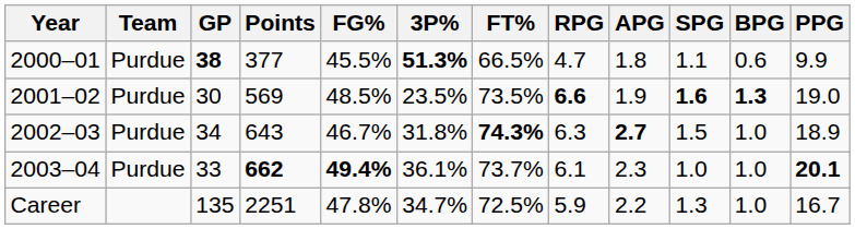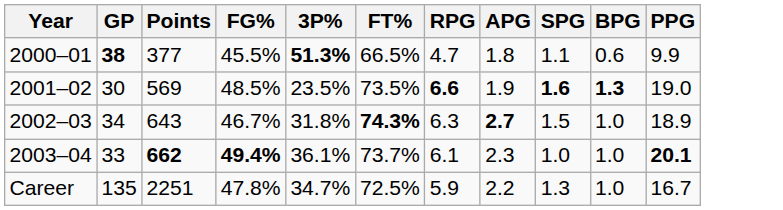 <table class="wikitable">
 <tr>
 <th>Year</th>
-<th>Team</th>
 <th>GP</th>
 <th>Points</th>
 <th>FG%</th>
 <th>3P%</th>
 <th>FT%</th>
 <th>RPG</th>
 <th>APG</th>
 <th>SPG</th>
 <th>BPG</th>
 <th>PPG</th>
 </tr>
 <tr>
 <td>2000–01</td>
-<td>Purdue</td>
 <td><strong>38</strong></td>
 <td>377</td>
 <td>45.5%</td>
 <td><strong>51.3%</strong></td>
 <td>66.5%</td>
 <td>4.7</td>
 <td>1.8</td>
 <td>1.1</td>
 <td>0.6</td>
 <td>9.9</td>
 </tr>
 <tr>
 <td>2001–02</td>
-<td>Purdue</td>
 <td>30</td>
 <td>569</td>
 <td>48.5%</td>
 <td>23.5%</td>
 <td>73.5%</td>
 <td><strong>6.6</strong></td>
 <td>1.9</td>
 <td><strong>1.6</strong></td>
 <td><strong>1.3</strong></td>
 <td>19.0</td>
 </tr>
 <tr>
 <td>2002–03</td>
-<td>Purdue</td>
 <td>34</td>
 <td>643</td>
 <td>46.7%</td>
 <td>31.8%</td>
 <td><strong>74.3%</strong></td>
 <td>6.3</td>
 <td><strong>2.7</strong></td>
 <td>1.5</td>
 <td>1.0</td>
 <td>18.9</td>
 </tr>
 <tr>
 <td>2003–04</td>
-<td>Purdue</td>
 <td>33</td>
 <td><strong>662</strong></td>
 <td><strong>49.4%</strong></td>
 <td>36.1%</td>
 <td>73.7%</td>
 <td>6.1</td>
 <td>2.3</td>
 <td>1.0</td>
 <td>1.0</td>
 <td><strong>20.1</strong></td>
 </tr>
 <tr>
 <td>Career</td>
-<td></td>
 <td>135</td>
 <td>2251</td>
 <td>47.8%</td>
 <td>34.7%</td>
 <td>72.5%</td>
 <td>5.9</td>
 <td>2.2</td>
 <td>1.3</td>
 <td>1.0</td>
 <td>16.7</td>
 </tr>
 </table>
